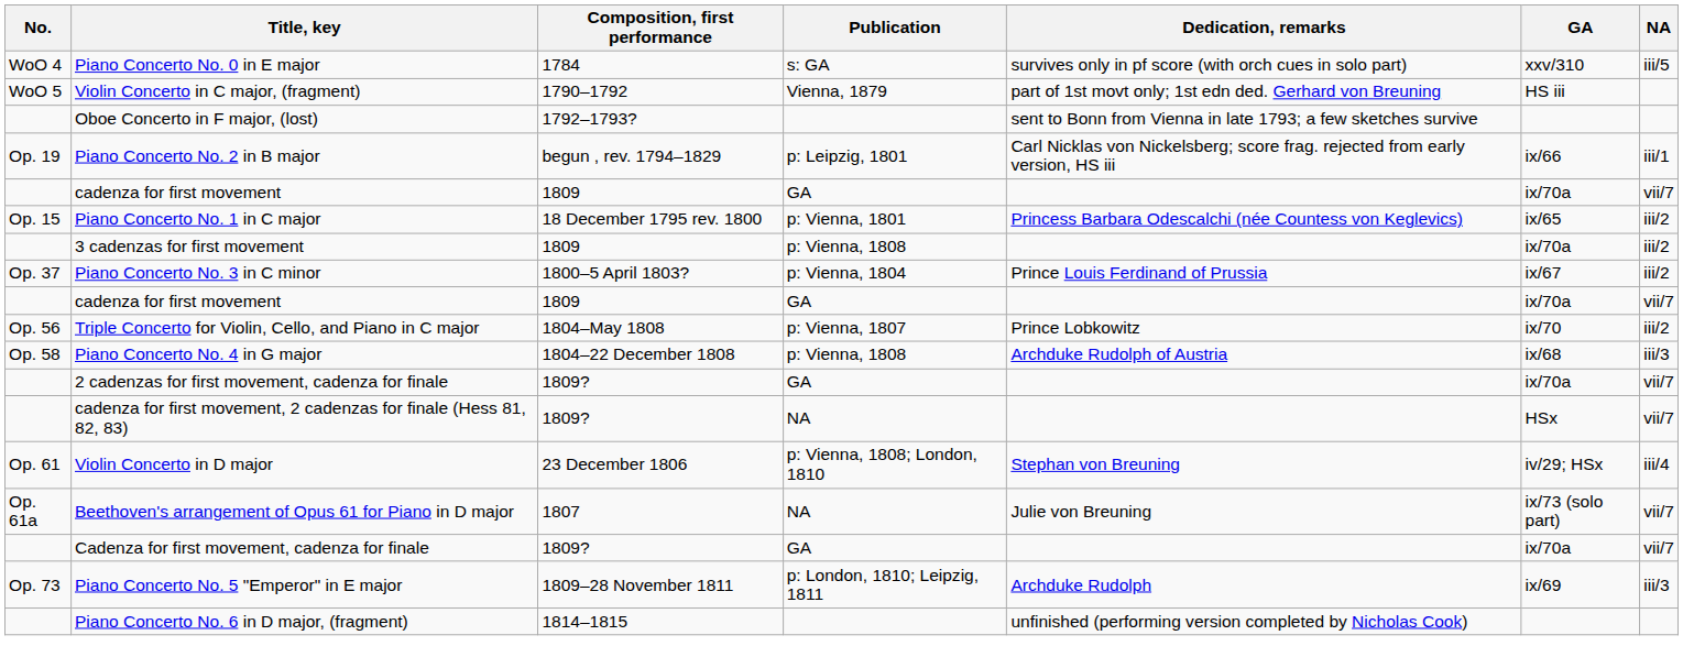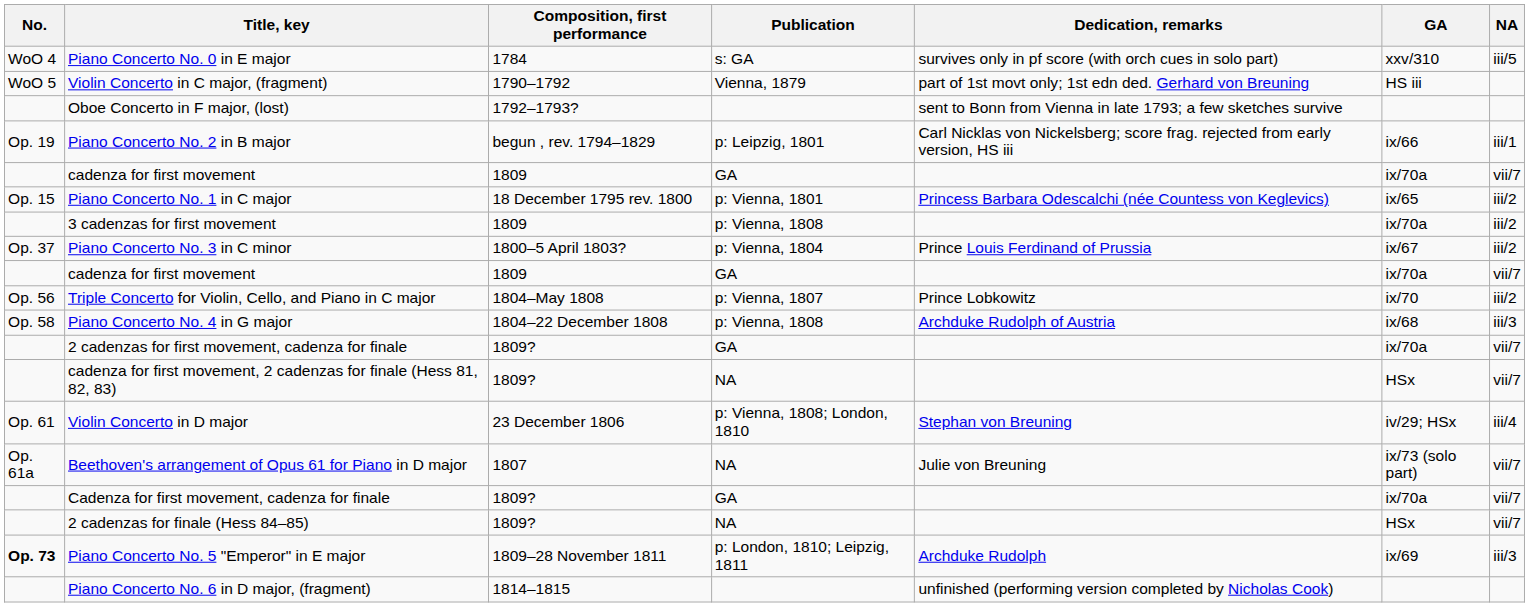 <table class="wikitable sortable">
 <tr>
 <th>No.</th>
 <th>Title, key</th>
 <th>Composition, first performance</th>
 <th>Publication</th>
 <th>Dedication, remarks</th>
 <th class="unsortable">GA</th>
 <th class="unsortable">NA</th>
 </tr>
 <tr>
 <td>WoO 4</td>
 <td><a href='#'>Piano Concerto No. 0</a> in E major</td>
 <td data-sort-value="1784">1784</td>
 <td data-sort-value="1862">s: GA</td>
 <td>survives only in pf score (with orch cues in solo part)</td>
 <td>xxv/310</td>
 <td>iii/5</td>
 </tr>
 <tr>
 <td>WoO 5</td>
 <td><a href='#'>Violin Concerto</a> in C major, (fragment)</td>
 <td data-sort-value="1790">1790–1792</td>
 <td data-sort-value="1879">Vienna, 1879</td>
 <td>part of 1st movt only; 1st edn ded. <a href='#'>Gerhard von Breuning</a></td>
 <td>HS iii</td>
 <td></td>
 </tr>
 <tr>
 <td></td>
 <td>Oboe Concerto in F major, (lost)</td>
 <td data-sort-value="1792">1792–1793?</td>
 <td></td>
 <td>sent to Bonn from Vienna in late 1793; a few sketches survive</td>
 <td></td>
 <td></td>
 </tr>
 <tr>
 <td>Op. 19</td>
 <td><a href='#'>Piano Concerto No. 2</a> in B major</td>
 <td data-sort-value="1794">begun , rev. 1794–1829</td>
 <td data-sort-value="1801">p: Leipzig, 1801</td>
 <td>Carl Nicklas von Nickelsberg; score frag. rejected from early version, HS iii</td>
 <td>ix/66</td>
 <td>iii/1</td>
 </tr>
 <tr>
 <td></td>
 <td>cadenza for first movement</td>
 <td data-sort-value="1809">1809</td>
 <td data-sort-value="1862">GA</td>
 <td></td>
 <td>ix/70a</td>
 <td>vii/7</td>
 </tr>
 <tr>
 <td>Op. 15</td>
 <td><a href='#'>Piano Concerto No. 1</a> in C major</td>
 <td data-sort-value="1795">18 December 1795 rev. 1800</td>
 <td data-sort-value="1801">p: Vienna, 1801</td>
 <td><a href='#'>Princess Barbara Odescalchi (née Countess von Keglevics)</a></td>
 <td>ix/65</td>
 <td>iii/2</td>
 </tr>
 <tr>
 <td></td>
 <td>3 cadenzas for first movement</td>
 <td data-sort-value="1809">1809</td>
 <td data-sort-value="1808">p: Vienna, 1808</td>
 <td></td>
 <td>ix/70a</td>
 <td>iii/2</td>
 </tr>
 <tr>
 <td>Op. 37</td>
 <td><a href='#'>Piano Concerto No. 3</a> in C minor</td>
 <td data-sort-value="1800">1800–5 April 1803?</td>
 <td data-sort-value="1804">p: Vienna, 1804</td>
 <td>Prince <a href='#'>Louis Ferdinand of Prussia</a></td>
 <td>ix/67</td>
 <td>iii/2</td>
 </tr>
 <tr>
 <td></td>
 <td>cadenza for first movement</td>
 <td data-sort-value="1809">1809</td>
 <td data-sort-value="1862">GA</td>
 <td></td>
 <td>ix/70a</td>
 <td>vii/7</td>
 </tr>
 <tr>
 <td>Op. 56</td>
 <td><a href='#'>Triple Concerto</a> for Violin, Cello, and Piano in C major</td>
 <td data-sort-value="1804">1804–May 1808</td>
 <td data-sort-value="1807">p: Vienna, 1807</td>
 <td>Prince Lobkowitz</td>
 <td>ix/70</td>
 <td>iii/2</td>
 </tr>
 <tr>
 <td>Op. 58</td>
 <td><a href='#'>Piano Concerto No. 4</a> in G major</td>
 <td data-sort-value="1804">1804–22 December 1808</td>
 <td data-sort-value="1808">p: Vienna, 1808</td>
 <td><a href='#'>Archduke Rudolph of Austria</a></td>
 <td>ix/68</td>
 <td>iii/3</td>
 </tr>
 <tr>
 <td></td>
 <td>2 cadenzas for first movement, cadenza for finale</td>
 <td data-sort-value="1809">1809?</td>
 <td data-sort-value="1862">GA</td>
 <td></td>
 <td>ix/70a</td>
 <td>vii/7</td>
 </tr>
 <tr>
 <td></td>
 <td>cadenza for first movement, 2 cadenzas for finale (Hess 81, 82, 83)</td>
 <td data-sort-value="1809">1809?</td>
 <td data-sort-value="1961">NA</td>
 <td></td>
 <td>HSx</td>
 <td>vii/7</td>
 </tr>
 <tr>
 <td>Op. 61</td>
 <td><a href='#'>Violin Concerto</a> in D major</td>
 <td data-sort-value="1806">23 December 1806</td>
 <td data-sort-value="1808">p: Vienna, 1808; London, 1810</td>
 <td><a href='#'>Stephan von Breuning</a></td>
 <td>iv/29; HSx</td>
 <td>iii/4</td>
 </tr>
 <tr>
 <td>Op. 61a</td>
 <td><a href='#'>Beethoven's arrangement of Opus 61 for Piano</a> in D major</td>
 <td data-sort-value="1807">1807</td>
 <td data-sort-value="1961">NA</td>
 <td>Julie von Breuning</td>
 <td>ix/73 (solo part)</td>
 <td>vii/7</td>
 </tr>
 <tr>
 <td></td>
 <td>Cadenza for first movement, cadenza for finale</td>
 <td data-sort-value="1809">1809?</td>
 <td data-sort-value="1862">GA</td>
 <td></td>
 <td>ix/70a</td>
 <td>vii/7</td>
 </tr>
 <tr>
-<td>Op. 73</td>
+<td></td>
+<td>2 cadenzas for finale (Hess 84–85)</td>
+<td data-sort-value="1809">1809?</td>
+<td data-sort-value="1961">NA</td>
+<td></td>
+<td>HSx</td>
+<td>vii/7</td>
+</tr>
+<tr>
+<td><strong>Op. 73</strong></td>
 <td><a href='#'>Piano Concerto No. 5</a> "Emperor" in E major</td>
 <td data-sort-value="1809">1809–28 November 1811</td>
 <td data-sort-value="1810">p: London, 1810; Leipzig, 1811</td>
 <td><a href='#'>Archduke Rudolph</a></td>
 <td>ix/69</td>
 <td>iii/3</td>
 </tr>
 <tr>
 <td></td>
 <td><a href='#'>Piano Concerto No. 6</a> in D major, (fragment)</td>
 <td data-sort-value="1814">1814–1815</td>
 <td></td>
 <td>unfinished (performing version completed by <a href='#'>Nicholas Cook</a>)</td>
 <td></td>
 <td></td>
 </tr>
 </table>
